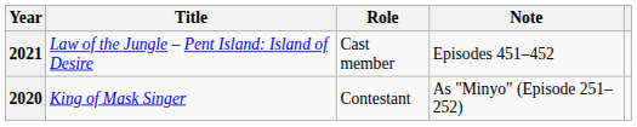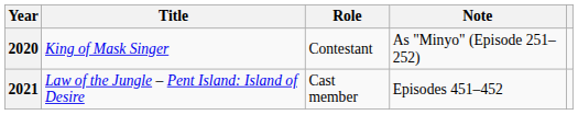 <table class="wikitable plainrowheaders sortable">
 <tr>
 <th scope="col">Year</th>
 <th scope="col">Title</th>
 <th scope="col">Role</th>
 <th scope="col">Note</th>
 <th scope="col" class="unsortable"></th>
 </tr>
 <tr>
+<th scope="row">2020</th>
+<td><em><a href='#'>King of Mask Singer</a></em></td>
+<td>Contestant</td>
+<td>As "Minyo" (Episode 251–252)</td>
+<td style="text-align:center"></td>
+</tr>
+<tr>
 <th scope="row">2021</th>
 <td><em><a href='#'>Law of the Jungle</a> – <a href='#'>Pent Island: Island of Desire</a></em></td>
 <td>Cast member</td>
 <td>Episodes 451–452</td>
 <td style="text-align:center"></td>
 </tr>
-<tr>
-<th scope="row">2020</th>
-<td><em><a href='#'>King of Mask Singer</a></em></td>
-<td>Contestant</td>
-<td>As "Minyo" (Episode 251–252)</td>
-<td style="text-align:center"></td>
-</tr>
 </table>
